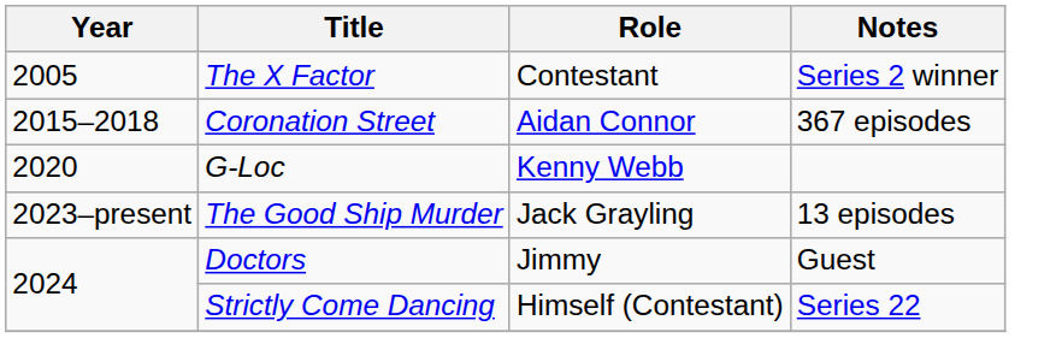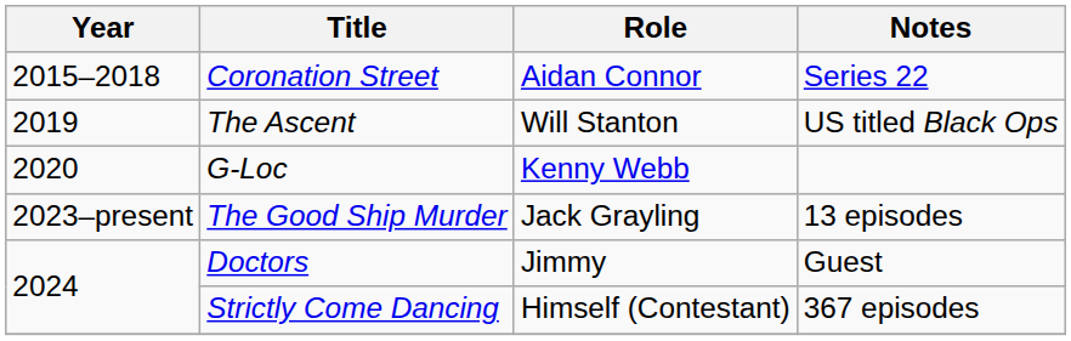 <table class="wikitable plainrowheaders sortable">
 <tr>
 <th scope="col">Year</th>
 <th scope="col">Title</th>
 <th scope="col">Role</th>
 <th class="unsortable">Notes</th>
 </tr>
 <tr>
-<td>2005</td>
-<td><em><a href='#'>The X Factor</a></em></td>
-<td>Contestant</td>
-<td><a href='#'>Series 2</a> winner</td>
-</tr>
-<tr>
 <td>2015–2018</td>
 <td><em><a href='#'>Coronation Street</a></em></td>
 <td><a href='#'>Aidan Connor</a></td>
-<td>367 episodes</td>
+<td><a href='#'>Series 22</a></td>
+</tr>
+<tr>
+<td>2019</td>
+<td><em>The Ascent</em></td>
+<td>Will Stanton</td>
+<td>US titled <em>Black Ops</em></td>
 </tr>
 <tr>
 <td>2020</td>
 <td><em>G-Loc</em></td>
 <td><a href='#'>Kenny Webb</a></td>
 <td></td>
 </tr>
 <tr>
 <td>2023–present</td>
 <td><em> <a href='#'>The Good Ship Murder</a></em></td>
 <td>Jack Grayling</td>
 <td>13 episodes</td>
 </tr>
 <tr>
 <td rowspan="2">2024</td>
 <td><em><a href='#'>Doctors</a></em></td>
 <td>Jimmy</td>
 <td>Guest</td>
 </tr>
 <tr>
 <td><em><a href='#'>Strictly Come Dancing</a></em></td>
 <td>Himself (Contestant)</td>
-<td><a href='#'>Series 22</a></td>
+<td>367 episodes</td>
 </tr>
 <tr>
 </tr>
 </table>
